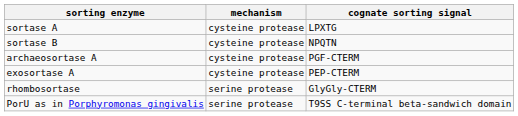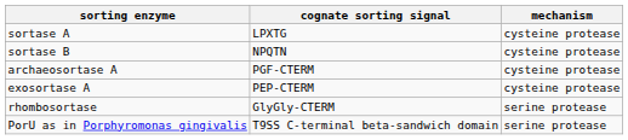 <table class="wikitable">
 <tr>
 <th>sorting enzyme</th>
+<th>cognate sorting signal</th>
 <th>mechanism</th>
-<th>cognate sorting signal</th>
 </tr>
 <tr>
 <td>sortase A</td>
+<td>LPXTG</td>
 <td>cysteine protease</td>
-<td>LPXTG</td>
 </tr>
 <tr>
 <td>sortase B</td>
+<td>NPQTN</td>
 <td>cysteine protease</td>
-<td>NPQTN</td>
 </tr>
 <tr>
 <td>archaeosortase A</td>
+<td>PGF-CTERM</td>
 <td>cysteine protease</td>
-<td>PGF-CTERM</td>
 </tr>
 <tr>
 <td>exosortase A</td>
+<td>PEP-CTERM</td>
 <td>cysteine protease</td>
-<td>PEP-CTERM</td>
 </tr>
 <tr>
 <td>rhombosortase</td>
+<td>GlyGly-CTERM</td>
 <td>serine protease</td>
-<td>GlyGly-CTERM</td>
 </tr>
 <tr>
 <td>PorU as in <a href='#'>Porphyromonas gingivalis</a></td>
+<td>T9SS C-terminal beta-sandwich domain</td>
 <td>serine protease</td>
-<td>T9SS C-terminal beta-sandwich domain</td>
 </tr>
 </table>
